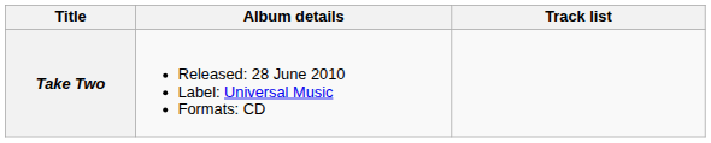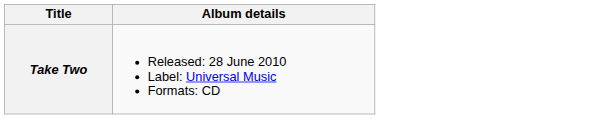 <table class="wikitable plainrowheaders">
 <tr>
 <th scope="col" style="width:8em;">Title</th>
 <th scope="col" style="width:20em;">Album details</th>
-<th scope="col" style="width:16em;">Track list</th>
 </tr>
 <tr>
 <th scope="row"><em>Take Two</em></th>
 <td><br><ul><li>Released: 28 June 2010</li><li>Label: <a href='#'>Universal Music</a></li><li>Formats: CD</li></ul></td>
-<td></td>
 </tr>
 </table>
